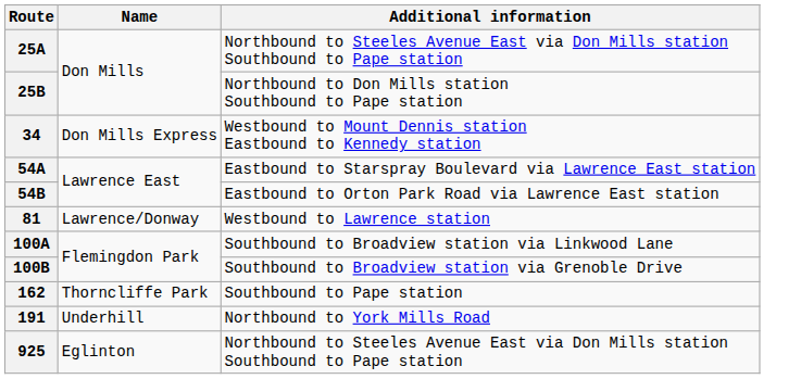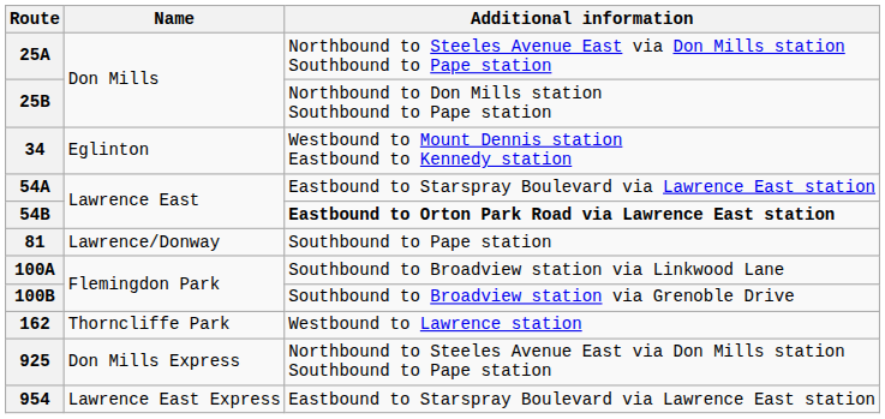 <table class="wikitable">
 <tr>
 <th>Route</th>
 <th>Name</th>
 <th>Additional information</th>
 </tr>
 <tr>
 <th>25A</th>
 <td rowspan="2">Don Mills</td>
 <td>Northbound to <a href='#'>Steeles Avenue East</a> via <a href='#'>Don Mills station</a><br>Southbound to <a href='#'>Pape station</a></td>
 </tr>
 <tr>
 <th>25B</th>
 <td>Northbound to Don Mills station<br>Southbound to Pape station</td>
 </tr>
 <tr>
 <th>34</th>
-<td>Don Mills Express</td>
+<td>Eglinton</td>
 <td>Westbound to <a href='#'>Mount Dennis station</a><br>Eastbound to <a href='#'>Kennedy station</a></td>
 </tr>
 <tr>
 <th>54A</th>
 <td rowspan="2">Lawrence East</td>
 <td>Eastbound to Starspray Boulevard via <a href='#'>Lawrence East station</a></td>
 </tr>
 <tr>
 <th>54B</th>
-<td>Eastbound to Orton Park Road via Lawrence East station</td>
+<td><strong>Eastbound to Orton Park Road via Lawrence East station</strong></td>
 </tr>
 <tr>
 <th>81</th>
 <td>Lawrence/Donway</td>
-<td>Westbound to <a href='#'>Lawrence station</a></td>
+<td>Southbound to Pape station</td>
 </tr>
 <tr>
 <th>100A</th>
 <td rowspan="2">Flemingdon Park</td>
 <td>Southbound to Broadview station via Linkwood Lane</td>
 </tr>
 <tr>
 <th>100B</th>
 <td>Southbound to <a href='#'>Broadview station</a> via Grenoble Drive</td>
 </tr>
 <tr>
 <th>162</th>
 <td>Thorncliffe Park</td>
-<td>Southbound to Pape station</td>
-</tr>
-<tr>
-<th>191</th>
-<td>Underhill</td>
-<td>Northbound to <a href='#'>York Mills Road</a></td>
+<td>Westbound to <a href='#'>Lawrence station</a></td>
 </tr>
 <tr>
 <th>925</th>
-<td>Eglinton</td>
+<td>Don Mills Express</td>
 <td>Northbound to Steeles Avenue East via Don Mills station<br>Southbound to Pape station</td>
 </tr>
+<tr>
+<th>954</th>
+<td>Lawrence East Express</td>
+<td>Eastbound to Starspray Boulevard via Lawrence East station</td>
+</tr>
 </table>
